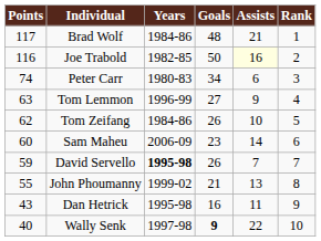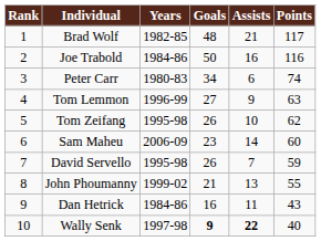 <table class="wikitable" style="text-align:center">
 <tr>
-<th style="background:#54261a; color:White;">Points</th>
+<th style="background:#54261a; color:White;">Rank</th>
 <th style="background:#54261a; color:White;">Individual</th>
 <th style="background:#54261a; color:White;">Years</th>
 <th style="background:#54261a; color:White;">Goals</th>
 <th style="background:#54261a; color:White;">Assists</th>
-<th style="background:#54261a; color:White;">Rank</th>
+<th style="background:#54261a; color:White;">Points</th>
 </tr>
 <tr>
-<td>117</td>
+<td>1</td>
 <td>Brad Wolf</td>
-<td>1984-86</td>
+<td>1982-85</td>
 <td>48</td>
 <td>21</td>
-<td>1</td>
+<td>117</td>
 </tr>
 <tr>
+<td>2</td>
+<td>Joe Trabold</td>
+<td>1984-86</td>
+<td>50</td>
+<td>16</td>
 <td>116</td>
-<td>Joe Trabold</td>
-<td>1982-85</td>
-<td>50</td>
-<td style="background: lightyellow;">16</td>
-<td>2</td>
 </tr>
 <tr>
-<td>74</td>
+<td>3</td>
 <td>Peter Carr</td>
 <td>1980-83</td>
 <td>34</td>
 <td>6</td>
-<td>3</td>
+<td>74</td>
 </tr>
 <tr>
-<td>63</td>
+<td>4</td>
 <td>Tom Lemmon</td>
 <td>1996-99</td>
 <td>27</td>
 <td>9</td>
-<td>4</td>
+<td>63</td>
 </tr>
 <tr>
-<td>62</td>
+<td>5</td>
 <td>Tom Zeifang</td>
-<td>1984-86</td>
+<td>1995-98</td>
 <td>26</td>
 <td>10</td>
-<td>5</td>
+<td>62</td>
 </tr>
 <tr>
-<td>60</td>
+<td>6</td>
 <td>Sam Maheu</td>
 <td>2006-09</td>
 <td>23</td>
 <td>14</td>
-<td>6</td>
+<td>60</td>
 </tr>
 <tr>
-<td>59</td>
+<td>7</td>
 <td>David Servello</td>
-<td><strong>1995-98</strong></td>
+<td>1995-98</td>
 <td>26</td>
 <td>7</td>
-<td>7</td>
+<td>59</td>
 </tr>
 <tr>
-<td>55</td>
+<td>8</td>
 <td>John Phoumanny</td>
 <td>1999-02</td>
 <td>21</td>
 <td>13</td>
-<td>8</td>
+<td>55</td>
 </tr>
 <tr>
-<td>43</td>
+<td>9</td>
 <td>Dan Hetrick</td>
-<td>1995-98</td>
+<td>1984-86</td>
 <td>16</td>
 <td>11</td>
-<td>9</td>
+<td>43</td>
 </tr>
 <tr>
-<td>40</td>
+<td>10</td>
 <td>Wally Senk</td>
 <td>1997-98</td>
 <td><strong>9</strong></td>
-<td>22</td>
-<td>10</td>
+<td><strong>22</strong></td>
+<td>40</td>
 </tr>
 </table>
